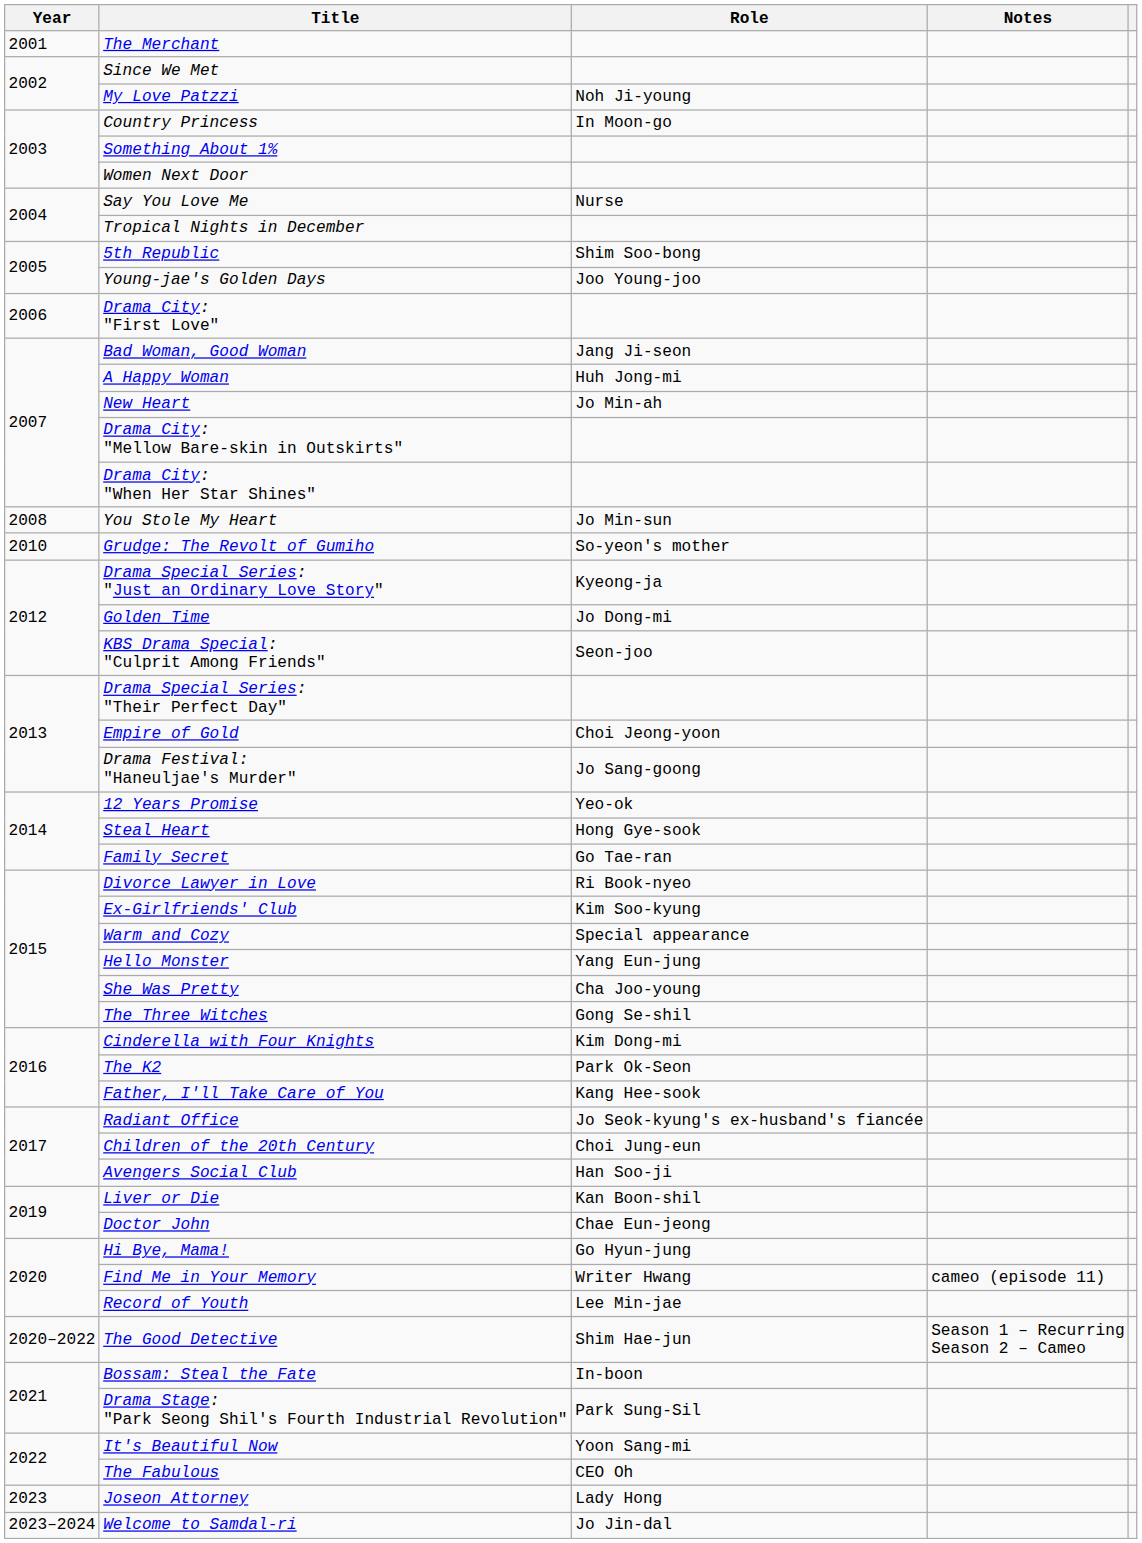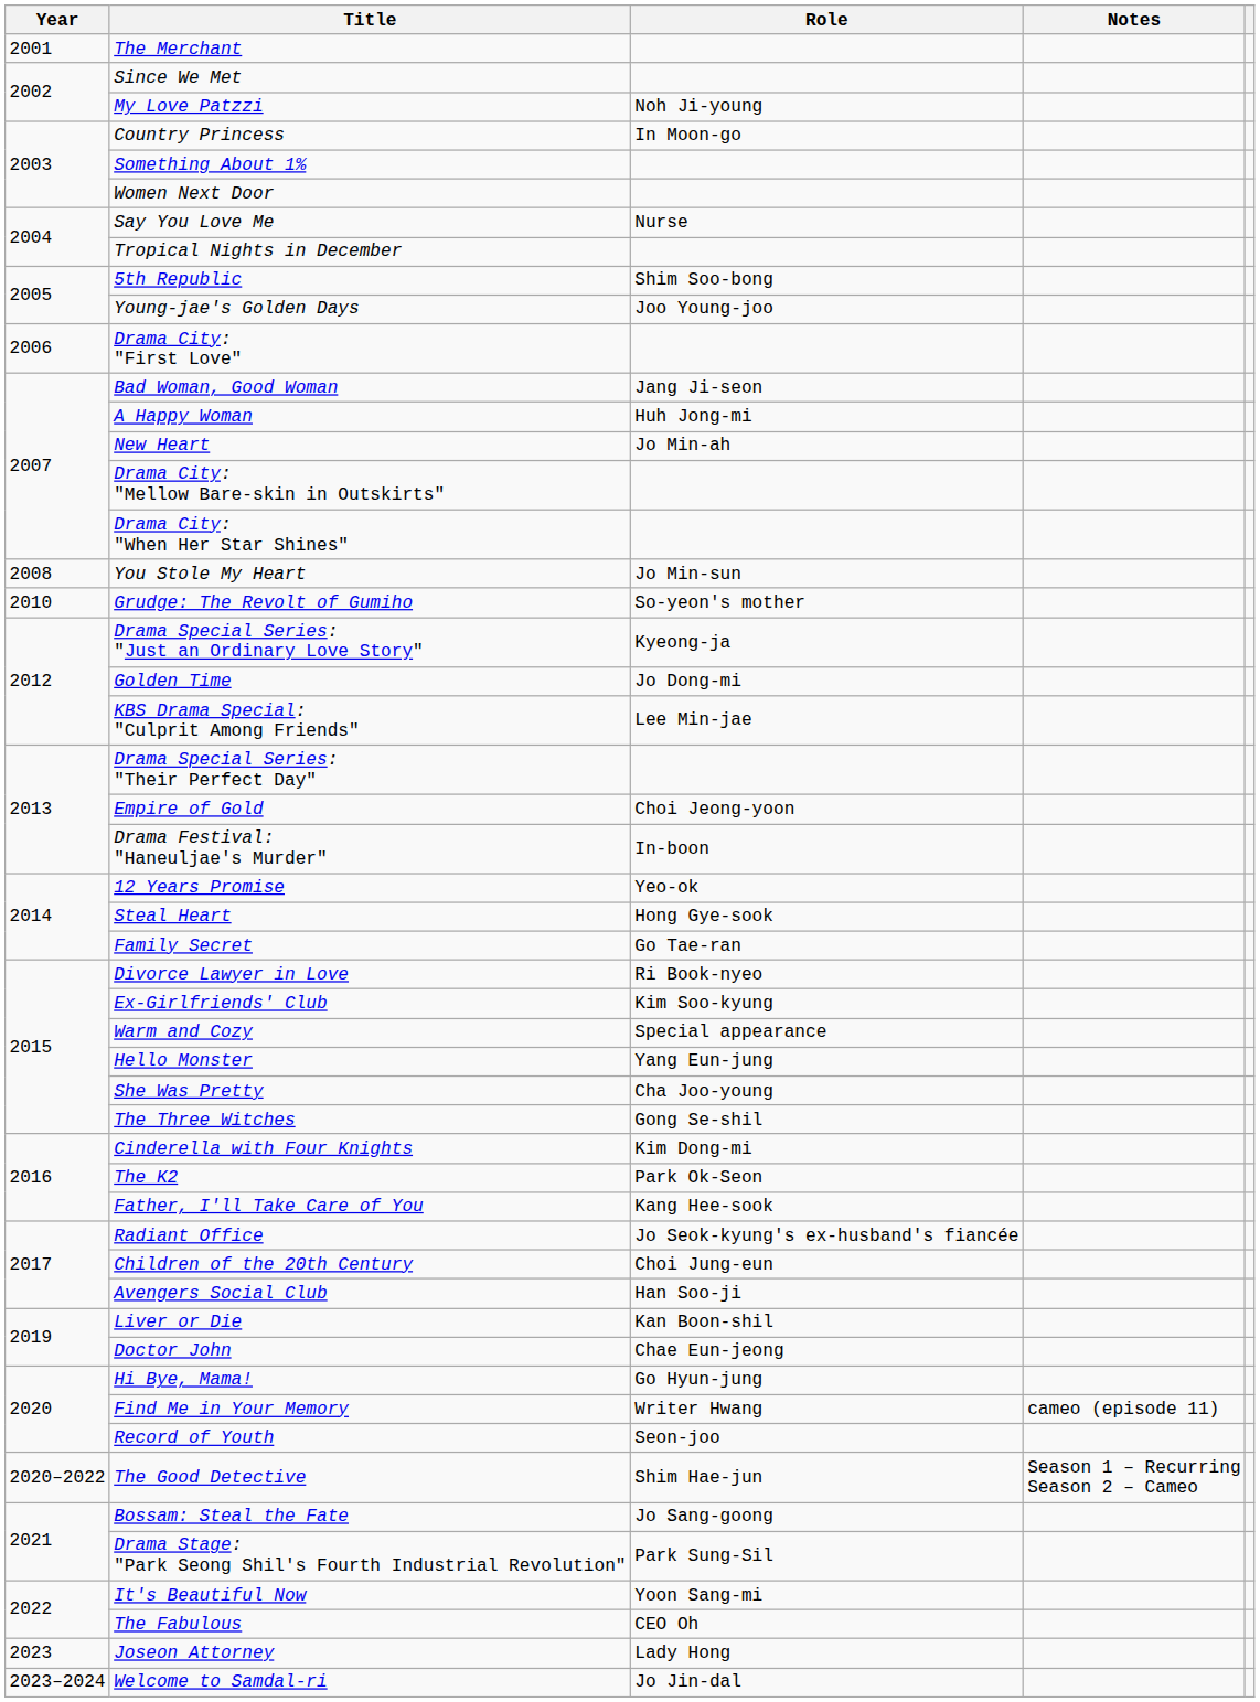 <table class="wikitable plainrowheaders sortable">
 <tr>
 <th scope="col">Year</th>
 <th scope="col">Title</th>
 <th scope="col">Role</th>
 <th scope="col">Notes</th>
 <th scope="col" class="unsortable"></th>
 </tr>
 <tr>
 <td>2001</td>
 <td><em><a href='#'>The Merchant</a></em></td>
 <td></td>
 <td></td>
 <td></td>
 </tr>
 <tr>
 <td rowspan="2">2002</td>
 <td><em>Since We Met</em></td>
 <td></td>
 <td></td>
 <td></td>
 </tr>
 <tr>
 <td><em><a href='#'>My Love Patzzi</a></em></td>
 <td>Noh Ji-young</td>
 <td></td>
 <td></td>
 </tr>
 <tr>
 <td rowspan="3">2003</td>
 <td><em>Country Princess</em></td>
 <td>In Moon-go</td>
 <td></td>
 <td></td>
 </tr>
 <tr>
 <td><em><a href='#'>Something About 1%</a></em></td>
 <td></td>
 <td></td>
 <td></td>
 </tr>
 <tr>
 <td><em>Women Next Door</em></td>
 <td></td>
 <td></td>
 <td></td>
 </tr>
 <tr>
 <td rowspan="2">2004</td>
 <td><em>Say You Love Me</em></td>
 <td>Nurse</td>
 <td></td>
 <td></td>
 </tr>
 <tr>
 <td><em>Tropical Nights in December</em></td>
 <td></td>
 <td></td>
 <td></td>
 </tr>
 <tr>
 <td rowspan="2">2005</td>
 <td><em><a href='#'>5th Republic</a></em></td>
 <td>Shim Soo-bong</td>
 <td></td>
 <td></td>
 </tr>
 <tr>
 <td><em>Young-jae's Golden Days</em></td>
 <td>Joo Young-joo</td>
 <td></td>
 <td></td>
 </tr>
 <tr>
 <td>2006</td>
 <td><em><a href='#'>Drama City</a>:</em><br>"First Love"</td>
 <td></td>
 <td></td>
 <td></td>
 </tr>
 <tr>
 <td rowspan="5">2007</td>
 <td><em><a href='#'>Bad Woman, Good Woman</a></em></td>
 <td>Jang Ji-seon</td>
 <td></td>
 <td></td>
 </tr>
 <tr>
 <td><em><a href='#'>A Happy Woman</a></em></td>
 <td>Huh Jong-mi</td>
 <td></td>
 <td></td>
 </tr>
 <tr>
 <td><em><a href='#'>New Heart</a></em></td>
 <td>Jo Min-ah</td>
 <td></td>
 <td></td>
 </tr>
 <tr>
 <td><em><a href='#'>Drama City</a>:</em><br>"Mellow Bare-skin in Outskirts"</td>
 <td></td>
 <td></td>
 <td></td>
 </tr>
 <tr>
 <td><em><a href='#'>Drama City</a>:</em><br>"When Her Star Shines"</td>
 <td></td>
 <td></td>
 <td></td>
 </tr>
 <tr>
 <td>2008</td>
 <td><em>You Stole My Heart</em></td>
 <td>Jo Min-sun</td>
 <td></td>
 <td></td>
 </tr>
 <tr>
 <td>2010</td>
 <td><em><a href='#'>Grudge: The Revolt of Gumiho</a></em></td>
 <td>So-yeon's mother</td>
 <td></td>
 <td></td>
 </tr>
 <tr>
 <td rowspan="3">2012</td>
 <td><em><a href='#'>Drama Special Series</a>:</em><br>"<a href='#'>Just an Ordinary Love Story</a>"</td>
 <td>Kyeong-ja</td>
 <td></td>
 <td></td>
 </tr>
 <tr>
 <td><em><a href='#'>Golden Time</a></em></td>
 <td>Jo Dong-mi</td>
 <td></td>
 <td></td>
 </tr>
 <tr>
 <td><em><a href='#'>KBS Drama Special</a>:</em><br>"Culprit Among Friends"</td>
-<td>Seon-joo</td>
+<td>Lee Min-jae</td>
 <td></td>
 <td></td>
 </tr>
 <tr>
 <td rowspan="3">2013</td>
 <td><em><a href='#'>Drama Special Series</a>:</em><br>"Their Perfect Day"</td>
 <td></td>
 <td></td>
 <td></td>
 </tr>
 <tr>
 <td><em><a href='#'>Empire of Gold</a></em></td>
 <td>Choi Jeong-yoon</td>
 <td></td>
 <td></td>
 </tr>
 <tr>
 <td><em>Drama Festival:</em><br>"Haneuljae's Murder"</td>
-<td>Jo Sang-goong</td>
+<td>In-boon</td>
 <td></td>
 <td></td>
 </tr>
 <tr>
 <td rowspan="3">2014</td>
 <td><em><a href='#'>12 Years Promise</a></em></td>
 <td>Yeo-ok</td>
 <td></td>
 <td></td>
 </tr>
 <tr>
 <td><em><a href='#'>Steal Heart</a></em></td>
 <td>Hong Gye-sook</td>
 <td></td>
 <td></td>
 </tr>
 <tr>
 <td><em><a href='#'>Family Secret</a></em></td>
 <td>Go Tae-ran</td>
 <td></td>
 <td></td>
 </tr>
 <tr>
 <td rowspan="6">2015</td>
 <td><em><a href='#'>Divorce Lawyer in Love</a></em></td>
 <td>Ri Book-nyeo</td>
 <td></td>
 <td></td>
 </tr>
 <tr>
 <td><em><a href='#'>Ex-Girlfriends' Club</a></em></td>
 <td>Kim Soo-kyung</td>
 <td></td>
 <td></td>
 </tr>
 <tr>
 <td><em><a href='#'>Warm and Cozy</a></em></td>
 <td>Special appearance</td>
 <td></td>
 <td></td>
 </tr>
 <tr>
 <td><em><a href='#'>Hello Monster</a></em></td>
 <td>Yang Eun-jung</td>
 <td></td>
 <td></td>
 </tr>
 <tr>
 <td><em><a href='#'>She Was Pretty</a></em></td>
 <td>Cha Joo-young</td>
 <td></td>
 <td></td>
 </tr>
 <tr>
 <td><em><a href='#'>The Three Witches</a></em></td>
 <td>Gong Se-shil</td>
 <td></td>
 <td></td>
 </tr>
 <tr>
 <td rowspan="3">2016</td>
 <td><em><a href='#'>Cinderella with Four Knights</a></em></td>
 <td>Kim Dong-mi</td>
 <td></td>
 <td></td>
 </tr>
 <tr>
 <td><em><a href='#'>The K2</a></em></td>
 <td>Park Ok-Seon</td>
 <td></td>
 <td></td>
 </tr>
 <tr>
 <td><em><a href='#'>Father, I'll Take Care of You</a></em></td>
 <td>Kang Hee-sook</td>
 <td></td>
 <td></td>
 </tr>
 <tr>
 <td rowspan="3">2017</td>
 <td><em><a href='#'>Radiant Office</a></em></td>
 <td>Jo Seok-kyung's ex-husband's fiancée</td>
 <td></td>
 <td></td>
 </tr>
 <tr>
 <td><em><a href='#'>Children of the 20th Century</a></em></td>
 <td>Choi Jung-eun</td>
 <td></td>
 <td></td>
 </tr>
 <tr>
 <td><em><a href='#'>Avengers Social Club</a></em></td>
 <td>Han Soo-ji</td>
 <td></td>
 <td></td>
 </tr>
 <tr>
 <td rowspan="2">2019</td>
 <td><em><a href='#'>Liver or Die</a></em></td>
 <td>Kan Boon-shil</td>
 <td></td>
 <td></td>
 </tr>
 <tr>
 <td><em><a href='#'>Doctor John</a></em></td>
 <td>Chae Eun-jeong</td>
 <td></td>
 <td></td>
 </tr>
 <tr>
 <td rowspan="3">2020</td>
 <td><em><a href='#'>Hi Bye, Mama!</a></em></td>
 <td>Go Hyun-jung</td>
 <td></td>
 <td></td>
 </tr>
 <tr>
 <td><em><a href='#'>Find Me in Your Memory</a></em></td>
 <td>Writer Hwang</td>
 <td>cameo (episode 11)</td>
 <td></td>
 </tr>
 <tr>
 <td><em><a href='#'>Record of Youth</a></em></td>
-<td>Lee Min-jae</td>
+<td>Seon-joo</td>
 <td></td>
 <td></td>
 </tr>
 <tr>
 <td>2020–2022</td>
 <td><em><a href='#'>The Good Detective</a></em></td>
 <td>Shim Hae-jun</td>
 <td>Season 1 – Recurring<br>Season 2 – Cameo</td>
 <td></td>
 </tr>
 <tr>
 <td rowspan="2">2021</td>
 <td><em><a href='#'>Bossam: Steal the Fate</a></em></td>
-<td>In-boon</td>
+<td>Jo Sang-goong</td>
 <td></td>
 <td></td>
 </tr>
 <tr>
 <td><em><a href='#'>Drama Stage</a>:</em><br>"Park Seong Shil's Fourth Industrial Revolution"</td>
 <td>Park Sung-Sil</td>
 <td></td>
 <td></td>
 </tr>
 <tr>
 <td rowspan="2">2022</td>
 <td><em><a href='#'>It's Beautiful Now</a></em></td>
 <td>Yoon Sang-mi</td>
 <td></td>
 <td></td>
 </tr>
 <tr>
 <td><em><a href='#'>The Fabulous</a></em></td>
 <td>CEO Oh</td>
 <td></td>
 <td></td>
 </tr>
 <tr>
 <td>2023</td>
 <td><em><a href='#'>Joseon Attorney</a></em></td>
 <td>Lady Hong</td>
 <td></td>
 <td></td>
 </tr>
 <tr>
 <td>2023–2024</td>
 <td><em><a href='#'>Welcome to Samdal-ri</a></em></td>
 <td>Jo Jin-dal</td>
 <td></td>
 <td></td>
 </tr>
 </table>
